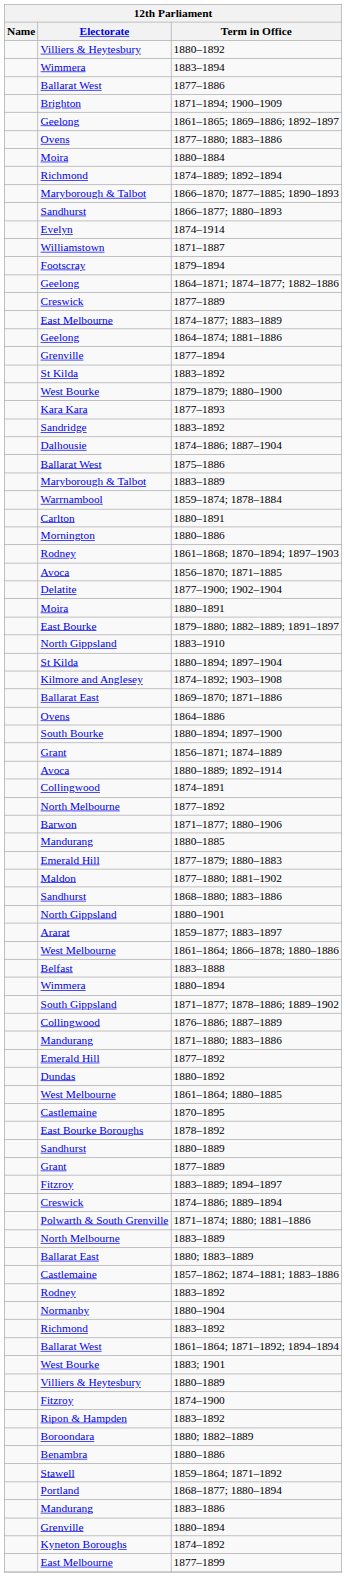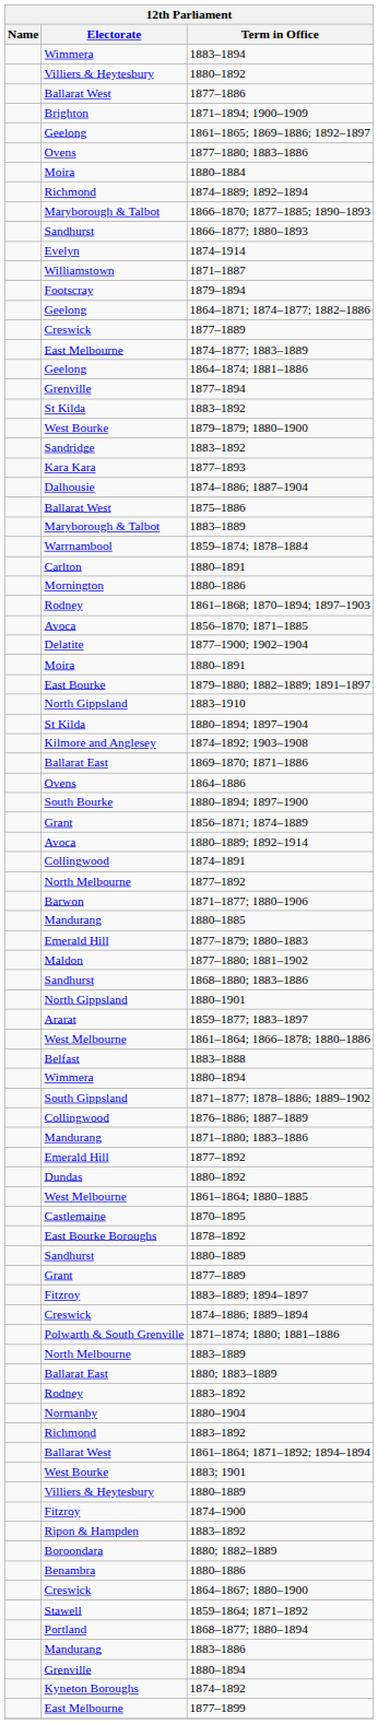 <table class="wikitable sortable">
 <tr>
 <th colspan= 3>12th Parliament</th>
 </tr>
 <tr>
 <th>Name</th>
 <th><a href='#'>Electorate</a></th>
 <th>Term in Office</th>
 </tr>
 <tr>
 <td></td>
-<td><a href='#'>Villiers & Heytesbury</a></td>
-<td>1880–1892</td>
+<td><a href='#'>Wimmera</a></td>
+<td>1883–1894</td>
 </tr>
 <tr>
 <td></td>
-<td><a href='#'>Wimmera</a></td>
-<td>1883–1894</td>
+<td><a href='#'>Villiers & Heytesbury</a></td>
+<td>1880–1892</td>
 </tr>
 <tr>
 <td></td>
 <td><a href='#'>Ballarat West</a></td>
 <td>1877–1886</td>
 </tr>
 <tr>
 <td></td>
 <td><a href='#'>Brighton</a></td>
 <td>1871–1894; 1900–1909</td>
 </tr>
 <tr>
 <td></td>
 <td><a href='#'>Geelong</a></td>
 <td>1861–1865; 1869–1886; 1892–1897</td>
 </tr>
 <tr>
 <td></td>
 <td><a href='#'>Ovens</a></td>
 <td>1877–1880; 1883–1886</td>
 </tr>
 <tr>
 <td> </td>
 <td><a href='#'>Moira</a></td>
 <td>1880–1884</td>
 </tr>
 <tr>
 <td></td>
 <td><a href='#'>Richmond</a></td>
 <td>1874–1889; 1892–1894</td>
 </tr>
 <tr>
 <td> </td>
 <td><a href='#'>Maryborough & Talbot</a></td>
 <td>1866–1870; 1877–1885; 1890–1893</td>
 </tr>
 <tr>
 <td></td>
 <td><a href='#'>Sandhurst</a></td>
 <td>1866–1877; 1880–1893</td>
 </tr>
 <tr>
 <td></td>
 <td><a href='#'>Evelyn</a></td>
 <td>1874–1914</td>
 </tr>
 <tr>
 <td></td>
 <td><a href='#'>Williamstown</a></td>
 <td>1871–1887</td>
 </tr>
 <tr>
 <td></td>
 <td><a href='#'>Footscray</a></td>
 <td>1879–1894</td>
 </tr>
 <tr>
 <td></td>
 <td><a href='#'>Geelong</a></td>
 <td>1864–1871; 1874–1877; 1882–1886</td>
 </tr>
 <tr>
 <td></td>
 <td><a href='#'>Creswick</a></td>
 <td>1877–1889</td>
 </tr>
 <tr>
 <td></td>
 <td><a href='#'>East Melbourne</a></td>
 <td>1874–1877; 1883–1889</td>
 </tr>
 <tr>
 <td></td>
 <td><a href='#'>Geelong</a></td>
 <td>1864–1874; 1881–1886</td>
 </tr>
 <tr>
 <td></td>
 <td><a href='#'>Grenville</a></td>
 <td>1877–1894</td>
 </tr>
 <tr>
 <td></td>
 <td><a href='#'>St Kilda</a></td>
 <td>1883–1892</td>
 </tr>
 <tr>
 <td></td>
 <td><a href='#'>West Bourke</a></td>
 <td>1879–1879; 1880–1900</td>
 </tr>
 <tr>
 <td></td>
-<td><a href='#'>Kara Kara</a></td>
-<td>1877–1893</td>
+<td><a href='#'>Sandridge</a></td>
+<td>1883–1892</td>
 </tr>
 <tr>
 <td></td>
-<td><a href='#'>Sandridge</a></td>
-<td>1883–1892</td>
+<td><a href='#'>Kara Kara</a></td>
+<td>1877–1893</td>
 </tr>
 <tr>
 <td></td>
 <td><a href='#'>Dalhousie</a></td>
 <td>1874–1886; 1887–1904</td>
 </tr>
 <tr>
 <td></td>
 <td><a href='#'>Ballarat West</a></td>
 <td>1875–1886</td>
 </tr>
 <tr>
 <td></td>
 <td><a href='#'>Maryborough & Talbot</a></td>
 <td>1883–1889</td>
 </tr>
 <tr>
 <td> </td>
 <td><a href='#'>Warrnambool</a></td>
 <td>1859–1874; 1878–1884</td>
 </tr>
 <tr>
 <td></td>
 <td><a href='#'>Carlton</a></td>
 <td>1880–1891</td>
 </tr>
 <tr>
 <td></td>
 <td><a href='#'>Mornington</a></td>
 <td>1880–1886</td>
 </tr>
 <tr>
 <td></td>
 <td><a href='#'>Rodney</a></td>
 <td>1861–1868; 1870–1894; 1897–1903</td>
 </tr>
 <tr>
 <td> </td>
 <td><a href='#'>Avoca</a></td>
 <td>1856–1870; 1871–1885</td>
 </tr>
 <tr>
 <td></td>
 <td><a href='#'>Delatite</a></td>
 <td>1877–1900; 1902–1904</td>
 </tr>
 <tr>
 <td></td>
 <td><a href='#'>Moira</a></td>
 <td>1880–1891</td>
 </tr>
 <tr>
 <td></td>
 <td><a href='#'>East Bourke</a></td>
 <td>1879–1880; 1882–1889; 1891–1897</td>
 </tr>
 <tr>
 <td></td>
 <td><a href='#'>North Gippsland</a></td>
 <td>1883–1910</td>
 </tr>
 <tr>
 <td></td>
 <td><a href='#'>St Kilda</a></td>
 <td>1880–1894; 1897–1904</td>
 </tr>
 <tr>
 <td></td>
 <td><a href='#'>Kilmore and Anglesey</a></td>
 <td>1874–1892; 1903–1908</td>
 </tr>
 <tr>
 <td></td>
 <td><a href='#'>Ballarat East</a></td>
 <td>1869–1870; 1871–1886</td>
 </tr>
 <tr>
 <td></td>
 <td><a href='#'>Ovens</a></td>
 <td>1864–1886</td>
 </tr>
 <tr>
 <td></td>
 <td><a href='#'>South Bourke</a></td>
 <td>1880–1894; 1897–1900</td>
 </tr>
 <tr>
 <td></td>
 <td><a href='#'>Grant</a></td>
 <td>1856–1871; 1874–1889</td>
 </tr>
 <tr>
 <td></td>
 <td><a href='#'>Avoca</a></td>
 <td>1880–1889; 1892–1914</td>
 </tr>
 <tr>
 <td></td>
 <td><a href='#'>Collingwood</a></td>
 <td>1874–1891</td>
 </tr>
 <tr>
 <td></td>
 <td><a href='#'>North Melbourne</a></td>
 <td>1877–1892</td>
 </tr>
 <tr>
 <td></td>
 <td><a href='#'>Barwon</a></td>
 <td>1871–1877; 1880–1906</td>
 </tr>
 <tr>
 <td> </td>
 <td><a href='#'>Mandurang</a></td>
 <td>1880–1885</td>
 </tr>
 <tr>
 <td> </td>
 <td><a href='#'>Emerald Hill</a></td>
 <td>1877–1879; 1880–1883</td>
 </tr>
 <tr>
 <td></td>
 <td><a href='#'>Maldon</a></td>
 <td>1877–1880; 1881–1902</td>
 </tr>
 <tr>
 <td></td>
 <td><a href='#'>Sandhurst</a></td>
 <td>1868–1880; 1883–1886</td>
 </tr>
 <tr>
 <td></td>
 <td><a href='#'>North Gippsland</a></td>
 <td>1880–1901</td>
 </tr>
 <tr>
 <td></td>
 <td><a href='#'>Ararat</a></td>
 <td>1859–1877; 1883–1897</td>
 </tr>
 <tr>
 <td></td>
 <td><a href='#'>West Melbourne</a></td>
 <td>1861–1864; 1866–1878; 1880–1886</td>
 </tr>
 <tr>
 <td></td>
 <td><a href='#'>Belfast</a></td>
 <td>1883–1888</td>
 </tr>
 <tr>
 <td></td>
 <td><a href='#'>Wimmera</a></td>
 <td>1880–1894</td>
 </tr>
 <tr>
 <td></td>
 <td><a href='#'>South Gippsland</a></td>
 <td>1871–1877; 1878–1886; 1889–1902</td>
 </tr>
 <tr>
 <td></td>
 <td><a href='#'>Collingwood</a></td>
 <td>1876–1886; 1887–1889</td>
 </tr>
 <tr>
 <td></td>
 <td><a href='#'>Mandurang</a></td>
 <td>1871–1880; 1883–1886</td>
 </tr>
 <tr>
 <td></td>
 <td><a href='#'>Emerald Hill</a></td>
 <td>1877–1892</td>
 </tr>
 <tr>
 <td></td>
 <td><a href='#'>Dundas</a></td>
 <td>1880–1892</td>
 </tr>
 <tr>
 <td> </td>
 <td><a href='#'>West Melbourne</a></td>
 <td>1861–1864; 1880–1885</td>
 </tr>
 <tr>
 <td></td>
 <td><a href='#'>Castlemaine</a></td>
 <td>1870–1895</td>
 </tr>
 <tr>
 <td></td>
 <td><a href='#'>East Bourke Boroughs</a></td>
 <td>1878–1892</td>
 </tr>
 <tr>
 <td></td>
 <td><a href='#'>Sandhurst</a></td>
 <td>1880–1889</td>
 </tr>
 <tr>
 <td></td>
 <td><a href='#'>Grant</a></td>
 <td>1877–1889</td>
 </tr>
 <tr>
 <td></td>
 <td><a href='#'>Fitzroy</a></td>
 <td>1883–1889; 1894–1897</td>
 </tr>
 <tr>
 <td></td>
 <td><a href='#'>Creswick</a></td>
 <td>1874–1886; 1889–1894</td>
 </tr>
 <tr>
 <td></td>
 <td><a href='#'>Polwarth & South Grenville</a></td>
 <td>1871–1874; 1880; 1881–1886</td>
 </tr>
 <tr>
 <td></td>
 <td><a href='#'>North Melbourne</a></td>
 <td>1883–1889</td>
 </tr>
 <tr>
 <td></td>
 <td><a href='#'>Ballarat East</a></td>
 <td>1880; 1883–1889</td>
 </tr>
 <tr>
 <td></td>
-<td><a href='#'>Castlemaine</a></td>
-<td>1857–1862; 1874–1881; 1883–1886</td>
-</tr>
-<tr>
-<td></td>
 <td><a href='#'>Rodney</a></td>
 <td>1883–1892</td>
 </tr>
 <tr>
 <td></td>
 <td><a href='#'>Normanby</a></td>
 <td>1880–1904</td>
 </tr>
 <tr>
 <td></td>
 <td><a href='#'>Richmond</a></td>
 <td>1883–1892</td>
 </tr>
 <tr>
 <td></td>
 <td><a href='#'>Ballarat West</a></td>
 <td>1861–1864; 1871–1892; 1894–1894</td>
 </tr>
 <tr>
 <td></td>
 <td><a href='#'>West Bourke</a></td>
 <td>1883; 1901</td>
 </tr>
 <tr>
 <td></td>
 <td><a href='#'>Villiers & Heytesbury</a></td>
 <td>1880–1889</td>
 </tr>
 <tr>
 <td></td>
 <td><a href='#'>Fitzroy</a></td>
 <td>1874–1900</td>
 </tr>
 <tr>
 <td></td>
 <td><a href='#'>Ripon & Hampden</a></td>
 <td>1883–1892</td>
 </tr>
 <tr>
 <td></td>
 <td><a href='#'>Boroondara</a></td>
 <td>1880; 1882–1889</td>
 </tr>
 <tr>
 <td></td>
 <td><a href='#'>Benambra</a></td>
 <td>1880–1886</td>
 </tr>
 <tr>
 <td></td>
+<td><a href='#'>Creswick</a></td>
+<td>1864–1867; 1880–1900</td>
+</tr>
+<tr>
+<td></td>
 <td><a href='#'>Stawell</a></td>
 <td>1859–1864; 1871–1892</td>
 </tr>
 <tr>
 <td></td>
 <td><a href='#'>Portland</a></td>
 <td>1868–1877; 1880–1894</td>
 </tr>
 <tr>
 <td></td>
 <td><a href='#'>Mandurang</a></td>
 <td>1883–1886</td>
 </tr>
 <tr>
 <td></td>
 <td><a href='#'>Grenville</a></td>
 <td>1880–1894</td>
 </tr>
 <tr>
 <td></td>
 <td><a href='#'>Kyneton Boroughs</a></td>
 <td>1874–1892</td>
 </tr>
 <tr>
 <td></td>
 <td><a href='#'>East Melbourne</a></td>
 <td>1877–1899</td>
 </tr>
 <tr>
 </tr>
 </table>
